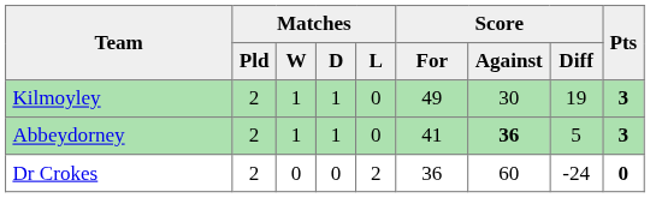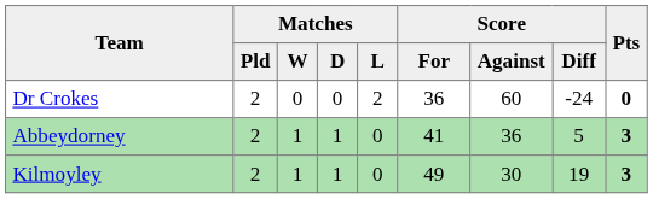 <table style=border-collapse:collapse border=1 cellspacing=0 cellpadding=5>
 <tr align=center bgcolor=#efefef>
 <th rowspan=2 width=165>Team</th>
 <th colspan=4>Matches</th>
 <th colspan=3>Score</th>
 <th rowspan=2width=20>Pts</th>
 </tr>
 <tr align=center bgcolor=#efefef>
 <th width=20>Pld</th>
 <th width=20>W</th>
 <th width=20>D</th>
 <th width=20>L</th>
 <th width=45>For</th>
 <th width=45>Against</th>
 <th width=30>Diff</th>
 </tr>
+<tr align=center>
+<td style="text-align:left;"><a href='#'>Dr Crokes</a></td>
+<td>2</td>
+<td>0</td>
+<td>0</td>
+<td>2</td>
+<td>36</td>
+<td>60</td>
+<td>-24</td>
+<td><strong>0</strong></td>
+</tr>
+<tr align=center style="background:#ACE1AF;">
+<td style="text-align:left;"><a href='#'>Abbeydorney</a></td>
+<td>2</td>
+<td>1</td>
+<td>1</td>
+<td>0</td>
+<td>41</td>
+<td>36</td>
+<td>5</td>
+<td><strong>3</strong></td>
+</tr>
 <tr align=center style="background:#ACE1AF;">
 <td style="text-align:left;"><a href='#'>Kilmoyley</a></td>
 <td>2</td>
 <td>1</td>
 <td>1</td>
 <td>0</td>
 <td>49</td>
 <td>30</td>
 <td>19</td>
 <td><strong>3</strong></td>
 </tr>
-<tr align=center style="background:#ACE1AF;">
-<td style="text-align:left;"><a href='#'>Abbeydorney</a></td>
-<td>2</td>
-<td>1</td>
-<td>1</td>
-<td>0</td>
-<td>41</td>
-<td><strong>36</strong></td>
-<td>5</td>
-<td><strong>3</strong></td>
-</tr>
-<tr align=center>
-<td style="text-align:left;"><a href='#'>Dr Crokes</a></td>
-<td>2</td>
-<td>0</td>
-<td>0</td>
-<td>2</td>
-<td>36</td>
-<td>60</td>
-<td>-24</td>
-<td><strong>0</strong></td>
-</tr>
 </table>
